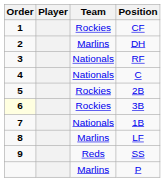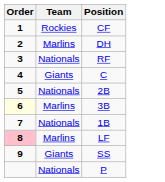 <table class="wikitable sortable plainrowheaders" style="text-align:center;">
 <tr>
 <th scope="col">Order</th>
-<th scope="col">Player</th>
 <th scope="col">Team</th>
 <th scope="col">Position</th>
 </tr>
 <tr>
 <td><strong>1</strong></td>
-<th scope="row" style="text-align:center"></th>
 <td><a href='#'>Rockies</a></td>
 <td><a href='#'>CF</a></td>
 </tr>
 <tr>
 <td><strong>2</strong></td>
-<th scope="row" style="text-align:center"></th>
 <td><a href='#'>Marlins</a></td>
 <td><a href='#'>DH</a></td>
 </tr>
 <tr>
 <td><strong>3</strong></td>
-<th scope="row" style="text-align:center"></th>
 <td><a href='#'>Nationals</a></td>
 <td><a href='#'>RF</a></td>
 </tr>
 <tr>
 <td><strong>4</strong></td>
-<th scope="row" style="text-align:center"></th>
-<td><a href='#'>Nationals</a></td>
+<td><a href='#'>Giants</a></td>
 <td><a href='#'>C</a></td>
 </tr>
 <tr>
 <td><strong>5</strong></td>
-<th scope="row" style="text-align:center"></th>
-<td><a href='#'>Rockies</a></td>
+<td><a href='#'>Nationals</a></td>
 <td><a href='#'>2B</a></td>
 </tr>
 <tr>
 <td style="background: lightyellow;"><strong>6</strong></td>
-<th scope="row" style="text-align:center"></th>
-<td><a href='#'>Rockies</a></td>
+<td><a href='#'>Marlins</a></td>
 <td><a href='#'>3B</a></td>
 </tr>
 <tr>
 <td><strong>7</strong></td>
-<th scope="row" style="text-align:center"></th>
 <td><a href='#'>Nationals</a></td>
 <td><a href='#'>1B</a></td>
 </tr>
 <tr>
-<td><strong>8</strong></td>
-<th scope="row" style="text-align:center"></th>
+<td style="background: pink;"><strong>8</strong></td>
 <td><a href='#'>Marlins</a></td>
 <td><a href='#'>LF</a></td>
 </tr>
 <tr>
 <td><strong>9</strong></td>
-<th scope="row" style="text-align:center"></th>
-<td><a href='#'>Reds</a></td>
+<td><a href='#'>Giants</a></td>
 <td><a href='#'>SS</a></td>
 </tr>
 <tr>
 <td></td>
-<th scope="row" style="text-align:center"></th>
-<td><a href='#'>Marlins</a></td>
+<td><a href='#'>Nationals</a></td>
 <td><a href='#'>P</a></td>
 </tr>
 </table>
